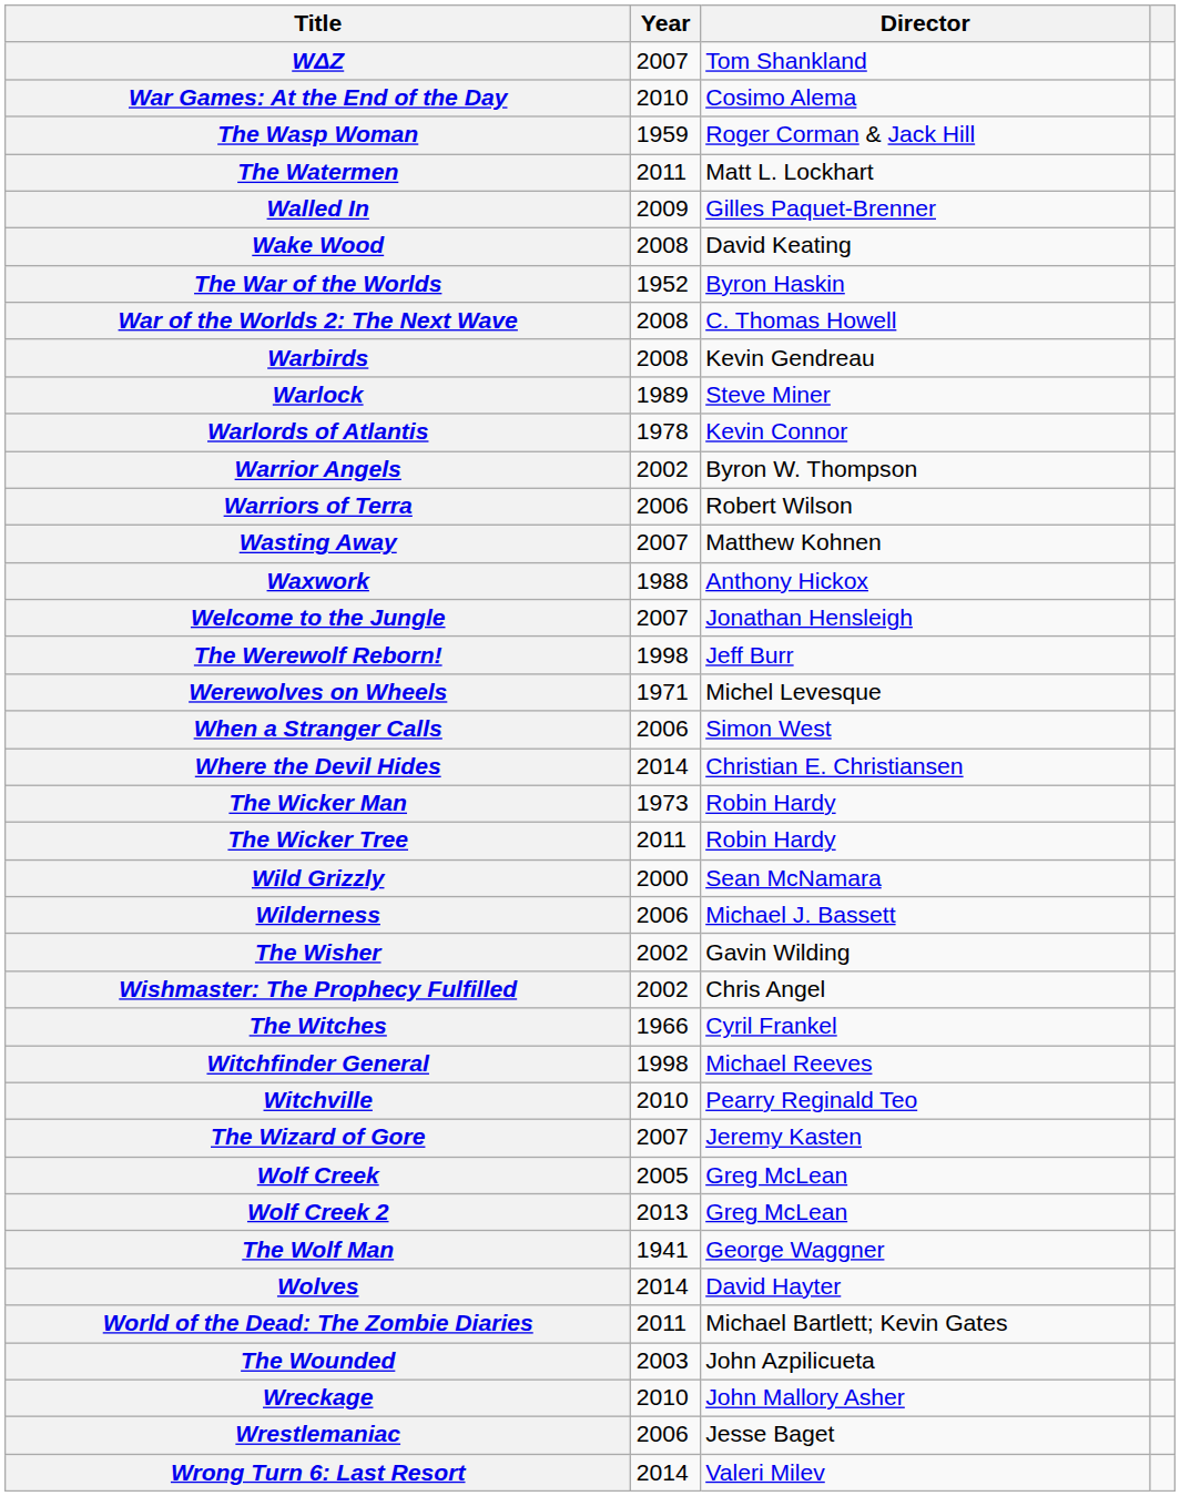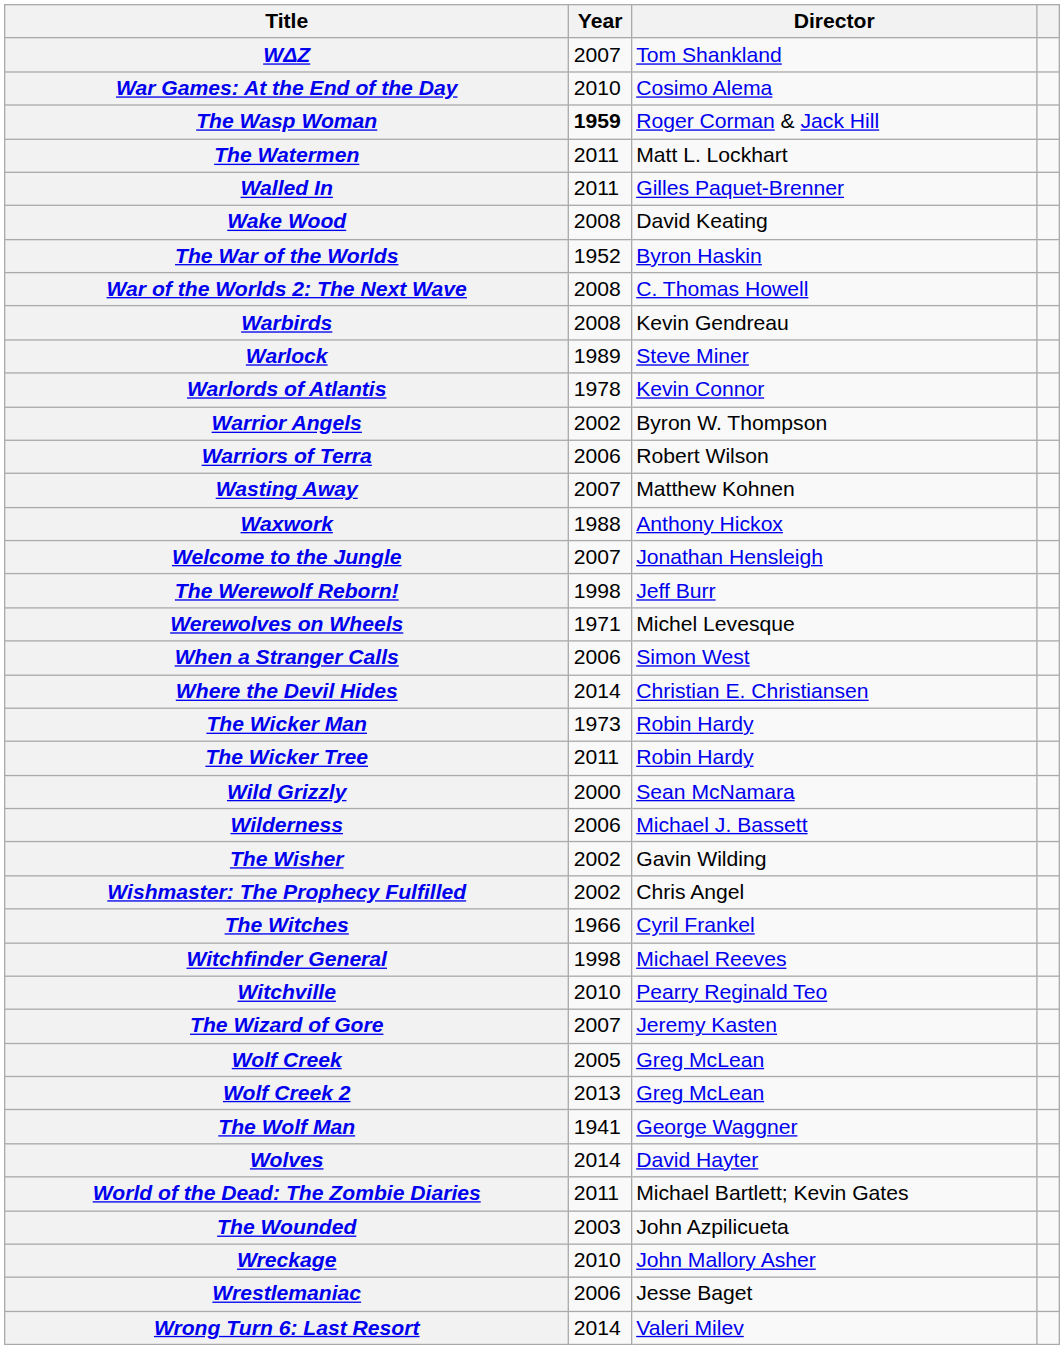 <table style="width:800px;" class="wikitable plainrowheaders sortable">
 <tr>
 <th width="420" scope="col">Title</th>
 <th width="40" scope="col">Year</th>
 <th width="300" scope="col">Director</th>
 <th scope="col"></th>
 </tr>
 <tr>
 <th scope="row"><em><a href='#'>WΔZ</a></em></th>
 <td>2007</td>
 <td><a href='#'>Tom Shankland</a></td>
 <td align="center"></td>
 </tr>
 <tr>
 <th scope="row"><em><a href='#'>War Games: At the End of the Day</a></em></th>
 <td>2010</td>
 <td><a href='#'>Cosimo Alema</a></td>
 <td></td>
 </tr>
 <tr>
 <th scope="row"><em><a href='#'>The Wasp Woman</a></em></th>
-<td>1959</td>
+<td><strong>1959</strong></td>
 <td><a href='#'>Roger Corman</a> & <a href='#'>Jack Hill</a></td>
 <td align="center"></td>
 </tr>
 <tr>
 <th scope="row"><em><a href='#'>The Watermen</a></em></th>
 <td>2011</td>
 <td>Matt L. Lockhart</td>
 <td></td>
 </tr>
 <tr>
 <th scope="row"><em><a href='#'>Walled In</a></em></th>
-<td>2009</td>
+<td>2011</td>
 <td><a href='#'>Gilles Paquet-Brenner</a></td>
 <td></td>
 </tr>
 <tr>
 <th scope="row"><em><a href='#'>Wake Wood</a></em></th>
 <td>2008</td>
 <td>David Keating</td>
 <td align="center"></td>
 </tr>
 <tr>
 <th scope="row"><em><a href='#'>The War of the Worlds</a></em></th>
 <td>1952</td>
 <td><a href='#'>Byron Haskin</a></td>
 <td></td>
 </tr>
 <tr>
 <th scope="row"><em><a href='#'>War of the Worlds 2: The Next Wave</a></em></th>
 <td>2008</td>
 <td><a href='#'>C. Thomas Howell</a></td>
 <td></td>
 </tr>
 <tr>
 <th scope="row"><em><a href='#'>Warbirds</a></em></th>
 <td>2008</td>
 <td>Kevin Gendreau</td>
 <td></td>
 </tr>
 <tr>
 <th scope="row"><em><a href='#'>Warlock</a></em></th>
 <td>1989</td>
 <td><a href='#'>Steve Miner</a></td>
 <td align="center"></td>
 </tr>
 <tr>
 <th scope="row"><em><a href='#'>Warlords of Atlantis</a></em></th>
 <td>1978</td>
 <td><a href='#'>Kevin Connor</a></td>
 <td></td>
 </tr>
 <tr>
 <th scope="row"><em><a href='#'>Warrior Angels</a></em></th>
 <td>2002</td>
 <td>Byron W. Thompson</td>
 <td></td>
 </tr>
 <tr>
 <th scope="row"><em><a href='#'>Warriors of Terra</a></em></th>
 <td>2006</td>
 <td>Robert Wilson</td>
 <td></td>
 </tr>
 <tr>
 <th scope="row"><em><a href='#'>Wasting Away</a></em></th>
 <td>2007</td>
 <td>Matthew Kohnen</td>
 <td></td>
 </tr>
 <tr>
 <th scope="row"><em><a href='#'>Waxwork</a></em></th>
 <td>1988</td>
 <td><a href='#'>Anthony Hickox</a></td>
 <td></td>
 </tr>
 <tr>
 <th scope="row"><em><a href='#'>Welcome to the Jungle</a></em></th>
 <td>2007</td>
 <td><a href='#'>Jonathan Hensleigh</a></td>
 <td></td>
 </tr>
 <tr>
 <th scope="row"><em><a href='#'>The Werewolf Reborn!</a></em></th>
 <td>1998</td>
 <td><a href='#'>Jeff Burr</a></td>
 <td></td>
 </tr>
 <tr>
 <th scope="row"><em><a href='#'>Werewolves on Wheels</a></em></th>
 <td>1971</td>
 <td>Michel Levesque</td>
 <td></td>
 </tr>
 <tr>
 <th scope="row"><em><a href='#'>When a Stranger Calls</a></em></th>
 <td>2006</td>
 <td><a href='#'>Simon West</a></td>
 <td align="center"></td>
 </tr>
 <tr>
 <th scope="row"><em><a href='#'>Where the Devil Hides</a></em></th>
 <td>2014</td>
 <td><a href='#'>Christian E. Christiansen</a></td>
 <td align="center"></td>
 </tr>
 <tr>
 <th scope="row"><em><a href='#'>The Wicker Man</a></em></th>
 <td>1973</td>
 <td><a href='#'>Robin Hardy</a></td>
 <td></td>
 </tr>
 <tr>
 <th scope="row"><em><a href='#'>The Wicker Tree</a></em></th>
 <td>2011</td>
 <td><a href='#'>Robin Hardy</a></td>
 <td align="center"></td>
 </tr>
 <tr>
 <th scope="row"><em><a href='#'>Wild Grizzly</a></em></th>
 <td>2000</td>
 <td><a href='#'>Sean McNamara</a></td>
 <td></td>
 </tr>
 <tr>
 <th scope="row"><em><a href='#'>Wilderness</a></em></th>
 <td>2006</td>
 <td><a href='#'>Michael J. Bassett</a></td>
 <td align="center"></td>
 </tr>
 <tr>
 <th scope="row"><em><a href='#'>The Wisher</a></em></th>
 <td>2002</td>
 <td>Gavin Wilding</td>
 <td align="center"></td>
 </tr>
 <tr>
 <th scope="row"><em><a href='#'>Wishmaster: The Prophecy Fulfilled</a></em></th>
 <td>2002</td>
 <td>Chris Angel</td>
 <td></td>
 </tr>
 <tr>
 <th scope="row"><em><a href='#'>The Witches</a></em></th>
 <td>1966</td>
 <td><a href='#'>Cyril Frankel</a></td>
 <td></td>
 </tr>
 <tr>
 <th scope="row"><em><a href='#'>Witchfinder General</a></em></th>
 <td>1998</td>
 <td><a href='#'>Michael Reeves</a></td>
 <td></td>
 </tr>
 <tr>
 <th scope="row"><em><a href='#'>Witchville</a></em></th>
 <td>2010</td>
 <td><a href='#'>Pearry Reginald Teo</a></td>
 <td></td>
 </tr>
 <tr>
 <th scope="row"><em><a href='#'>The Wizard of Gore</a></em></th>
 <td>2007</td>
 <td><a href='#'>Jeremy Kasten</a></td>
 <td></td>
 </tr>
 <tr>
 <th scope="row"><em><a href='#'>Wolf Creek</a></em></th>
 <td>2005</td>
 <td><a href='#'>Greg McLean</a></td>
 <td align="center"></td>
 </tr>
 <tr>
 <th scope="row"><em><a href='#'>Wolf Creek 2</a></em></th>
 <td>2013</td>
 <td><a href='#'>Greg McLean</a></td>
 <td align="center"></td>
 </tr>
 <tr>
 <th scope="row"><em><a href='#'>The Wolf Man</a></em></th>
 <td>1941</td>
 <td><a href='#'>George Waggner</a></td>
 <td align="center"></td>
 </tr>
 <tr>
 <th scope="row"><em><a href='#'>Wolves</a></em></th>
 <td>2014</td>
 <td><a href='#'>David Hayter</a></td>
 <td></td>
 </tr>
 <tr>
 <th scope="row"><em><a href='#'>World of the Dead: The Zombie Diaries</a></em></th>
 <td>2011</td>
 <td>Michael Bartlett; Kevin Gates</td>
 <td></td>
 </tr>
 <tr>
 <th scope="row"><em><a href='#'>The Wounded</a></em></th>
 <td>2003</td>
 <td>John Azpilicueta</td>
 <td align="center"></td>
 </tr>
 <tr>
 <th scope="row"><em><a href='#'>Wreckage</a></em></th>
 <td>2010</td>
 <td><a href='#'>John Mallory Asher</a></td>
 <td></td>
 </tr>
 <tr>
 <th scope="row"><em><a href='#'>Wrestlemaniac</a></em></th>
 <td>2006</td>
 <td>Jesse Baget</td>
 <td></td>
 </tr>
 <tr>
 <th scope="row"><em><a href='#'>Wrong Turn 6: Last Resort</a></em></th>
 <td>2014</td>
 <td><a href='#'>Valeri Milev</a></td>
 <td align="center"></td>
 </tr>
 </table>
